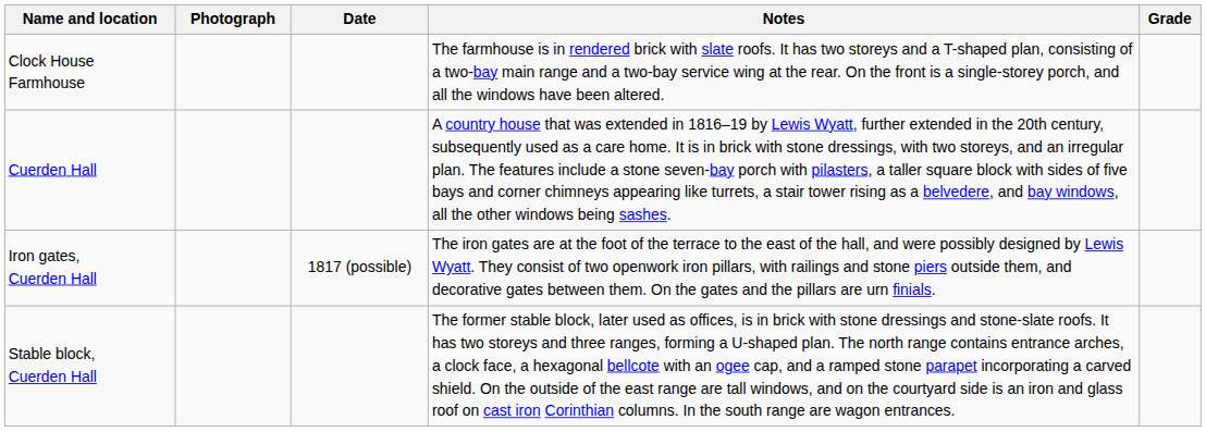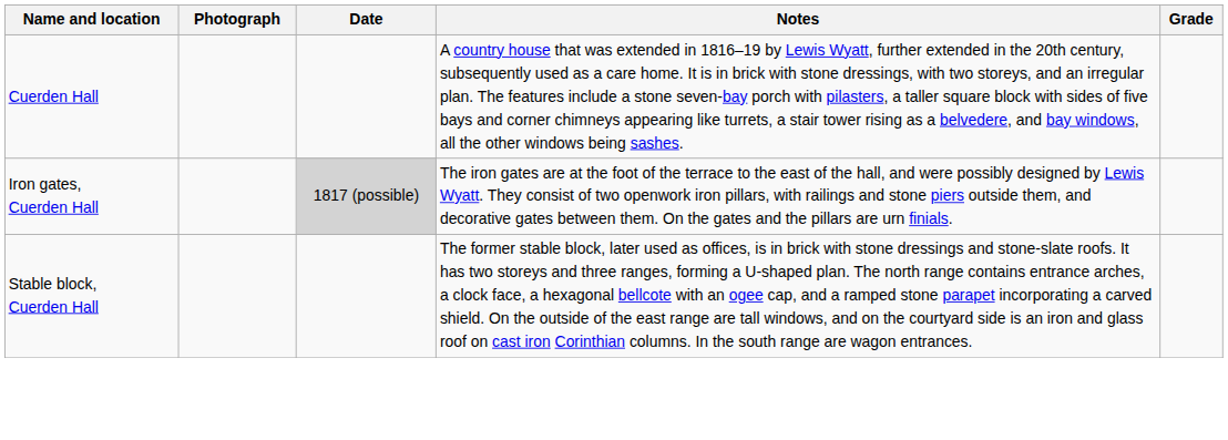 <table class="wikitable sortable plainrowheaders" style="width:100%;border:0px;text-align:left;line-height:150%;">
 <tr>
 <th scope="col"  style="width:150px">Name and location</th>
 <th scope="col"  style="width:100px" class="unsortable">Photograph</th>
 <th scope="col"  style="width:120px">Date</th>
 <th scope="col"  style="width:650px" class="unsortable">Notes</th>
 <th scope="col"  style="width:50px">Grade</th>
-</tr>
-<tr>
-<td>Clock House Farmhouse<br><small></small></td>
-<td></td>
-<td align="center"></td>
-<td>The farmhouse is in <a href='#'>rendered</a> brick with <a href='#'>slate</a> roofs.  It has two storeys and a T-shaped plan, consisting of a two-<a href='#'>bay</a> main range and a two-bay service wing at the rear.  On the front is a single-storey porch, and all the windows have been altered.</td>
-<td align="center" ></td>
 </tr>
 <tr>
 <td><a href='#'>Cuerden Hall</a><br><small></small></td>
 <td></td>
 <td align="center"></td>
 <td>A <a href='#'>country house</a> that was extended in 1816–19 by <a href='#'>Lewis Wyatt</a>, further extended in the 20th century, subsequently used as a care home.  It is in brick with stone dressings, with two storeys, and an irregular plan.  The features include a stone seven-<a href='#'>bay</a> porch with <a href='#'>pilasters</a>, a taller square block with sides of five bays and corner chimneys appearing like turrets, a stair tower rising as a <a href='#'>belvedere</a>, and <a href='#'>bay windows</a>, all the other windows being <a href='#'>sashes</a>.</td>
 <td align="center" ></td>
 </tr>
 <tr>
 <td>Iron gates,<br><a href='#'>Cuerden Hall</a><br><small></small></td>
 <td></td>
-<td align="center">1817 (possible)</td>
+<td align="center" style="background: lightgrey;">1817 (possible)</td>
 <td>The iron gates are at the foot of the terrace to the east of the hall, and were possibly designed by <a href='#'>Lewis Wyatt</a>.  They consist of two openwork iron pillars, with railings and stone <a href='#'>piers</a> outside them, and decorative gates between them.  On the gates and the pillars are urn <a href='#'>finials</a>.</td>
 <td align="center" ></td>
 </tr>
 <tr>
 <td>Stable block,<br><a href='#'>Cuerden Hall</a><br><small></small></td>
 <td></td>
 <td align="center"></td>
 <td>The former stable block, later used as offices, is in brick with stone dressings and stone-slate roofs.  It has two storeys and three ranges, forming a U-shaped plan.  The north range contains entrance arches, a clock face, a hexagonal <a href='#'>bellcote</a> with an <a href='#'>ogee</a> cap, and a ramped stone <a href='#'>parapet</a> incorporating a carved shield.  On the outside of the east range are tall windows, and on the courtyard side is an iron and glass roof on <a href='#'>cast iron</a> <a href='#'>Corinthian</a> columns.  In the south range are wagon entrances.</td>
 <td align="center" ></td>
 </tr>
 <tr>
 </tr>
 </table>
